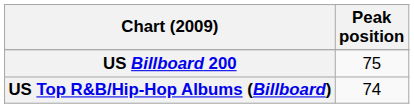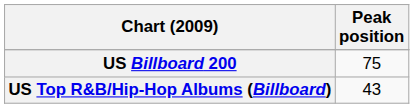 <table class="wikitable sortable plainrowheaders" style="text-align:center">
 <tr>
 <th scope="col">Chart (2009)</th>
 <th scope="col">Peak<br> position</th>
 </tr>
 <tr>
 </tr>
 <tr>
 <th scope="row">US <a href='#'><em>Billboard</em> 200</a></th>
 <td>75</td>
 </tr>
 <tr>
 <th scope="row">US <a href='#'>Top R&B/Hip-Hop Albums</a> (<em><a href='#'>Billboard</a></em>)</th>
-<td>74</td>
+<td>43</td>
 </tr>
 </table>
